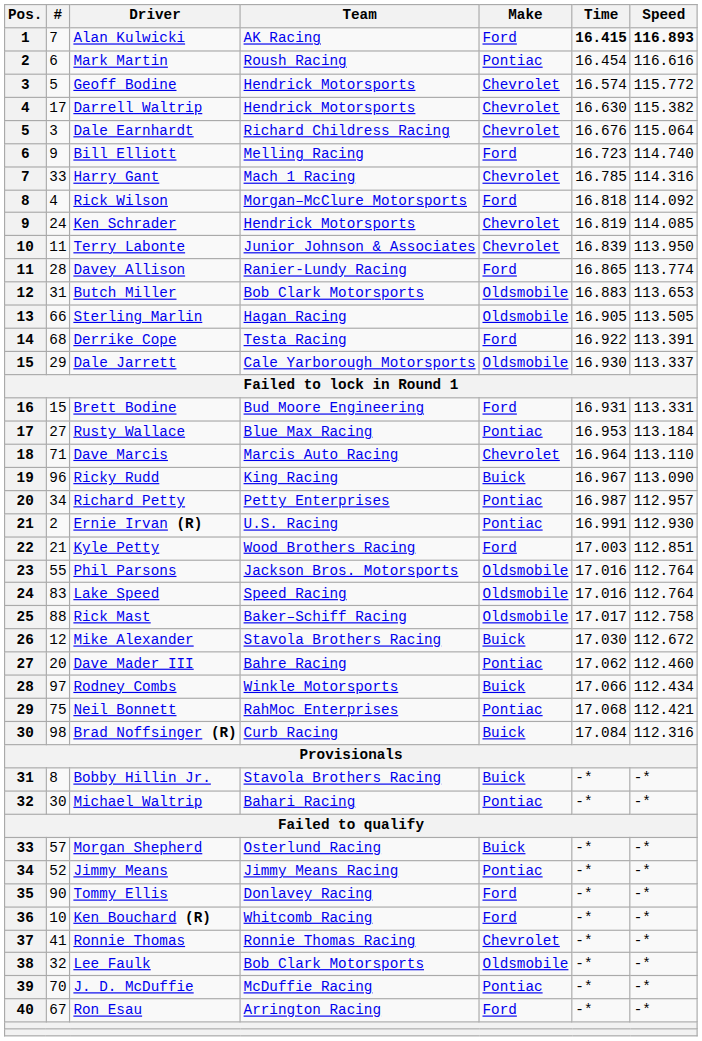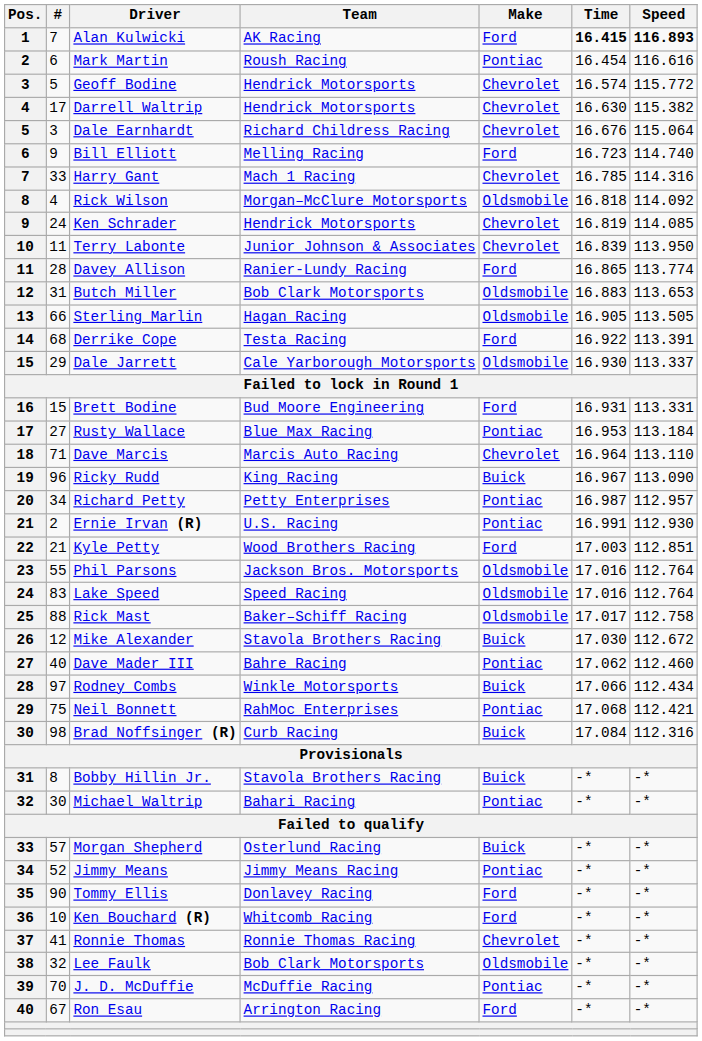 <table class="wikitable" style="font-size:95%">
 <tr>
 <th>Pos.</th>
 <th>#</th>
 <th>Driver</th>
 <th>Team</th>
 <th>Make</th>
 <th>Time</th>
 <th>Speed</th>
 </tr>
 <tr>
 <th>1</th>
 <td>7</td>
 <td><a href='#'>Alan Kulwicki</a></td>
 <td><a href='#'>AK Racing</a></td>
 <td><a href='#'>Ford</a></td>
 <td><strong>16.415</strong></td>
 <td><strong>116.893</strong></td>
 </tr>
 <tr>
 <th>2</th>
 <td>6</td>
 <td><a href='#'>Mark Martin</a></td>
 <td><a href='#'>Roush Racing</a></td>
 <td><a href='#'>Pontiac</a></td>
 <td>16.454</td>
 <td>116.616</td>
 </tr>
 <tr>
 <th>3</th>
 <td>5</td>
 <td><a href='#'>Geoff Bodine</a></td>
 <td><a href='#'>Hendrick Motorsports</a></td>
 <td><a href='#'>Chevrolet</a></td>
 <td>16.574</td>
 <td>115.772</td>
 </tr>
 <tr>
 <th>4</th>
 <td>17</td>
 <td><a href='#'>Darrell Waltrip</a></td>
 <td><a href='#'>Hendrick Motorsports</a></td>
 <td><a href='#'>Chevrolet</a></td>
 <td>16.630</td>
 <td>115.382</td>
 </tr>
 <tr>
 <th>5</th>
 <td>3</td>
 <td><a href='#'>Dale Earnhardt</a></td>
 <td><a href='#'>Richard Childress Racing</a></td>
 <td><a href='#'>Chevrolet</a></td>
 <td>16.676</td>
 <td>115.064</td>
 </tr>
 <tr>
 <th>6</th>
 <td>9</td>
 <td><a href='#'>Bill Elliott</a></td>
 <td><a href='#'>Melling Racing</a></td>
 <td><a href='#'>Ford</a></td>
 <td>16.723</td>
 <td>114.740</td>
 </tr>
 <tr>
 <th>7</th>
 <td>33</td>
 <td><a href='#'>Harry Gant</a></td>
 <td><a href='#'>Mach 1 Racing</a></td>
 <td><a href='#'>Chevrolet</a></td>
 <td>16.785</td>
 <td>114.316</td>
 </tr>
 <tr>
 <th>8</th>
 <td>4</td>
 <td><a href='#'>Rick Wilson</a></td>
 <td><a href='#'>Morgan–McClure Motorsports</a></td>
-<td><a href='#'>Ford</a></td>
+<td><a href='#'>Oldsmobile</a></td>
 <td>16.818</td>
 <td>114.092</td>
 </tr>
 <tr>
 <th>9</th>
 <td>24</td>
 <td><a href='#'>Ken Schrader</a></td>
 <td><a href='#'>Hendrick Motorsports</a></td>
 <td><a href='#'>Chevrolet</a></td>
 <td>16.819</td>
 <td>114.085</td>
 </tr>
 <tr>
 <th>10</th>
 <td>11</td>
 <td><a href='#'>Terry Labonte</a></td>
 <td><a href='#'>Junior Johnson & Associates</a></td>
 <td><a href='#'>Chevrolet</a></td>
 <td>16.839</td>
 <td>113.950</td>
 </tr>
 <tr>
 <th>11</th>
 <td>28</td>
 <td><a href='#'>Davey Allison</a></td>
 <td><a href='#'>Ranier-Lundy Racing</a></td>
 <td><a href='#'>Ford</a></td>
 <td>16.865</td>
 <td>113.774</td>
 </tr>
 <tr>
 <th>12</th>
 <td>31</td>
 <td><a href='#'>Butch Miller</a></td>
 <td><a href='#'>Bob Clark Motorsports</a></td>
 <td><a href='#'>Oldsmobile</a></td>
 <td>16.883</td>
 <td>113.653</td>
 </tr>
 <tr>
 <th>13</th>
 <td>66</td>
 <td><a href='#'>Sterling Marlin</a></td>
 <td><a href='#'>Hagan Racing</a></td>
 <td><a href='#'>Oldsmobile</a></td>
 <td>16.905</td>
 <td>113.505</td>
 </tr>
 <tr>
 <th>14</th>
 <td>68</td>
 <td><a href='#'>Derrike Cope</a></td>
 <td><a href='#'>Testa Racing</a></td>
 <td><a href='#'>Ford</a></td>
 <td>16.922</td>
 <td>113.391</td>
 </tr>
 <tr>
 <th>15</th>
 <td>29</td>
 <td><a href='#'>Dale Jarrett</a></td>
 <td><a href='#'>Cale Yarborough Motorsports</a></td>
 <td><a href='#'>Oldsmobile</a></td>
 <td>16.930</td>
 <td>113.337</td>
 </tr>
 <tr>
 <th colspan="7">Failed to lock in Round 1</th>
 </tr>
 <tr>
 <th>16</th>
 <td>15</td>
 <td><a href='#'>Brett Bodine</a></td>
 <td><a href='#'>Bud Moore Engineering</a></td>
 <td><a href='#'>Ford</a></td>
 <td>16.931</td>
 <td>113.331</td>
 </tr>
 <tr>
 <th>17</th>
 <td>27</td>
 <td><a href='#'>Rusty Wallace</a></td>
 <td><a href='#'>Blue Max Racing</a></td>
 <td><a href='#'>Pontiac</a></td>
 <td>16.953</td>
 <td>113.184</td>
 </tr>
 <tr>
 <th>18</th>
 <td>71</td>
 <td><a href='#'>Dave Marcis</a></td>
 <td><a href='#'>Marcis Auto Racing</a></td>
 <td><a href='#'>Chevrolet</a></td>
 <td>16.964</td>
 <td>113.110</td>
 </tr>
 <tr>
 <th>19</th>
 <td>96</td>
 <td><a href='#'>Ricky Rudd</a></td>
 <td><a href='#'>King Racing</a></td>
 <td><a href='#'>Buick</a></td>
 <td>16.967</td>
 <td>113.090</td>
 </tr>
 <tr>
 <th>20</th>
 <td>34</td>
 <td><a href='#'>Richard Petty</a></td>
 <td><a href='#'>Petty Enterprises</a></td>
 <td><a href='#'>Pontiac</a></td>
 <td>16.987</td>
 <td>112.957</td>
 </tr>
 <tr>
 <th>21</th>
 <td>2</td>
 <td><a href='#'>Ernie Irvan</a> <strong>(R)</strong></td>
 <td><a href='#'>U.S. Racing</a></td>
 <td><a href='#'>Pontiac</a></td>
 <td>16.991</td>
 <td>112.930</td>
 </tr>
 <tr>
 <th>22</th>
 <td>21</td>
 <td><a href='#'>Kyle Petty</a></td>
 <td><a href='#'>Wood Brothers Racing</a></td>
 <td><a href='#'>Ford</a></td>
 <td>17.003</td>
 <td>112.851</td>
 </tr>
 <tr>
 <th>23</th>
 <td>55</td>
 <td><a href='#'>Phil Parsons</a></td>
 <td><a href='#'>Jackson Bros. Motorsports</a></td>
 <td><a href='#'>Oldsmobile</a></td>
 <td>17.016</td>
 <td>112.764</td>
 </tr>
 <tr>
 <th>24</th>
 <td>83</td>
 <td><a href='#'>Lake Speed</a></td>
 <td><a href='#'>Speed Racing</a></td>
 <td><a href='#'>Oldsmobile</a></td>
 <td>17.016</td>
 <td>112.764</td>
 </tr>
 <tr>
 <th>25</th>
 <td>88</td>
 <td><a href='#'>Rick Mast</a></td>
 <td><a href='#'>Baker–Schiff Racing</a></td>
 <td><a href='#'>Oldsmobile</a></td>
 <td>17.017</td>
 <td>112.758</td>
 </tr>
 <tr>
 <th>26</th>
 <td>12</td>
 <td><a href='#'>Mike Alexander</a></td>
 <td><a href='#'>Stavola Brothers Racing</a></td>
 <td><a href='#'>Buick</a></td>
 <td>17.030</td>
 <td>112.672</td>
 </tr>
 <tr>
 <th>27</th>
-<td>20</td>
+<td>40</td>
 <td><a href='#'>Dave Mader III</a></td>
 <td><a href='#'>Bahre Racing</a></td>
 <td><a href='#'>Pontiac</a></td>
 <td>17.062</td>
 <td>112.460</td>
 </tr>
 <tr>
 <th>28</th>
 <td>97</td>
 <td><a href='#'>Rodney Combs</a></td>
 <td><a href='#'>Winkle Motorsports</a></td>
 <td><a href='#'>Buick</a></td>
 <td>17.066</td>
 <td>112.434</td>
 </tr>
 <tr>
 <th>29</th>
 <td>75</td>
 <td><a href='#'>Neil Bonnett</a></td>
 <td><a href='#'>RahMoc Enterprises</a></td>
 <td><a href='#'>Pontiac</a></td>
 <td>17.068</td>
 <td>112.421</td>
 </tr>
 <tr>
 <th>30</th>
 <td>98</td>
 <td><a href='#'>Brad Noffsinger</a> <strong>(R)</strong></td>
 <td><a href='#'>Curb Racing</a></td>
 <td><a href='#'>Buick</a></td>
 <td>17.084</td>
 <td>112.316</td>
 </tr>
 <tr>
 <th colspan="7">Provisionals</th>
 </tr>
 <tr>
 <th>31</th>
 <td>8</td>
 <td><a href='#'>Bobby Hillin Jr.</a></td>
 <td><a href='#'>Stavola Brothers Racing</a></td>
 <td><a href='#'>Buick</a></td>
 <td>-*</td>
 <td>-*</td>
 </tr>
 <tr>
 <th>32</th>
 <td>30</td>
 <td><a href='#'>Michael Waltrip</a></td>
 <td><a href='#'>Bahari Racing</a></td>
 <td><a href='#'>Pontiac</a></td>
 <td>-*</td>
 <td>-*</td>
 </tr>
 <tr>
 <th colspan="7">Failed to qualify</th>
 </tr>
 <tr>
 <th>33</th>
 <td>57</td>
 <td><a href='#'>Morgan Shepherd</a></td>
 <td><a href='#'>Osterlund Racing</a></td>
 <td><a href='#'>Buick</a></td>
 <td>-*</td>
 <td>-*</td>
 </tr>
 <tr>
 <th>34</th>
 <td>52</td>
 <td><a href='#'>Jimmy Means</a></td>
 <td><a href='#'>Jimmy Means Racing</a></td>
 <td><a href='#'>Pontiac</a></td>
 <td>-*</td>
 <td>-*</td>
 </tr>
 <tr>
 <th>35</th>
 <td>90</td>
 <td><a href='#'>Tommy Ellis</a></td>
 <td><a href='#'>Donlavey Racing</a></td>
 <td><a href='#'>Ford</a></td>
 <td>-*</td>
 <td>-*</td>
 </tr>
 <tr>
 <th>36</th>
 <td>10</td>
 <td><a href='#'>Ken Bouchard</a> <strong>(R)</strong></td>
 <td><a href='#'>Whitcomb Racing</a></td>
 <td><a href='#'>Ford</a></td>
 <td>-*</td>
 <td>-*</td>
 </tr>
 <tr>
 <th>37</th>
 <td>41</td>
 <td><a href='#'>Ronnie Thomas</a></td>
 <td><a href='#'>Ronnie Thomas Racing</a></td>
 <td><a href='#'>Chevrolet</a></td>
 <td>-*</td>
 <td>-*</td>
 </tr>
 <tr>
 <th>38</th>
 <td>32</td>
 <td><a href='#'>Lee Faulk</a></td>
 <td><a href='#'>Bob Clark Motorsports</a></td>
 <td><a href='#'>Oldsmobile</a></td>
 <td>-*</td>
 <td>-*</td>
 </tr>
 <tr>
 <th>39</th>
 <td>70</td>
 <td><a href='#'>J. D. McDuffie</a></td>
 <td><a href='#'>McDuffie Racing</a></td>
 <td><a href='#'>Pontiac</a></td>
 <td>-*</td>
 <td>-*</td>
 </tr>
 <tr>
 <th>40</th>
 <td>67</td>
 <td><a href='#'>Ron Esau</a></td>
 <td><a href='#'>Arrington Racing</a></td>
 <td><a href='#'>Ford</a></td>
 <td>-*</td>
 <td>-*</td>
 </tr>
 <tr>
 <th colspan="7"></th>
 </tr>
 <tr>
 <th colspan="7"></th>
 </tr>
 </table>
